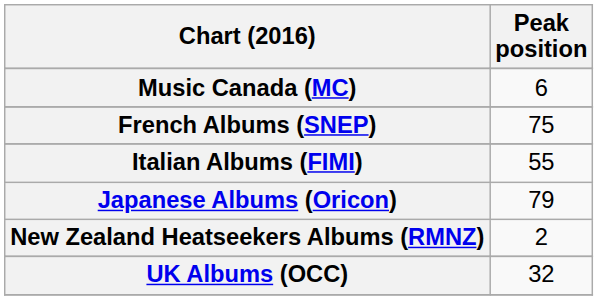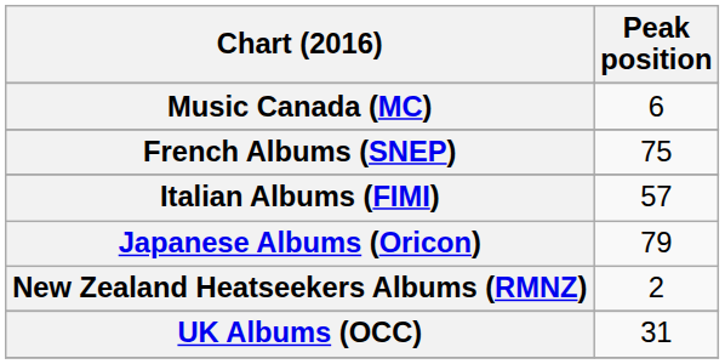 <table class="wikitable sortable plainrowheaders" style="text-align:center">
 <tr>
 <th scope="col">Chart (2016)</th>
 <th scope="col">Peak<br> position</th>
 </tr>
 <tr>
 </tr>
 <tr>
 </tr>
 <tr>
 </tr>
 <tr>
 </tr>
 <tr>
 </tr>
 <tr>
 <th scope="row">Music Canada (<a href='#'>MC</a>)</th>
 <td>6</td>
 </tr>
 <tr>
 </tr>
 <tr>
 </tr>
 <tr>
 <th scope="row">French Albums (<a href='#'>SNEP</a>)</th>
 <td>75</td>
 </tr>
 <tr>
 </tr>
 <tr>
 </tr>
 <tr>
 <th scope="row">Italian Albums (<a href='#'>FIMI</a>)</th>
-<td>55</td>
+<td>57</td>
 </tr>
 <tr>
 <th scope="row"><a href='#'>Japanese Albums</a> (<a href='#'>Oricon</a>)</th>
 <td>79</td>
 </tr>
 <tr>
 <th scope="row">New Zealand Heatseekers Albums (<a href='#'>RMNZ</a>)</th>
 <td>2</td>
 </tr>
 <tr>
 </tr>
 <tr>
 </tr>
 <tr>
 </tr>
 <tr>
 <th scope="row"><a href='#'>UK Albums</a> (OCC)</th>
-<td>32</td>
+<td>31</td>
 </tr>
 <tr>
 </tr>
 </table>
